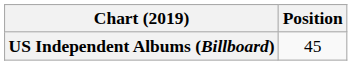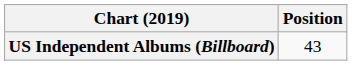 <table class="wikitable sortable plainrowheaders" style="text-align:center">
 <tr>
 <th scope="col">Chart (2019)</th>
 <th scope="col">Position</th>
 </tr>
 <tr>
 <th scope="row">US Independent Albums (<em>Billboard</em>)</th>
-<td>45</td>
+<td>43</td>
 </tr>
 </table>
